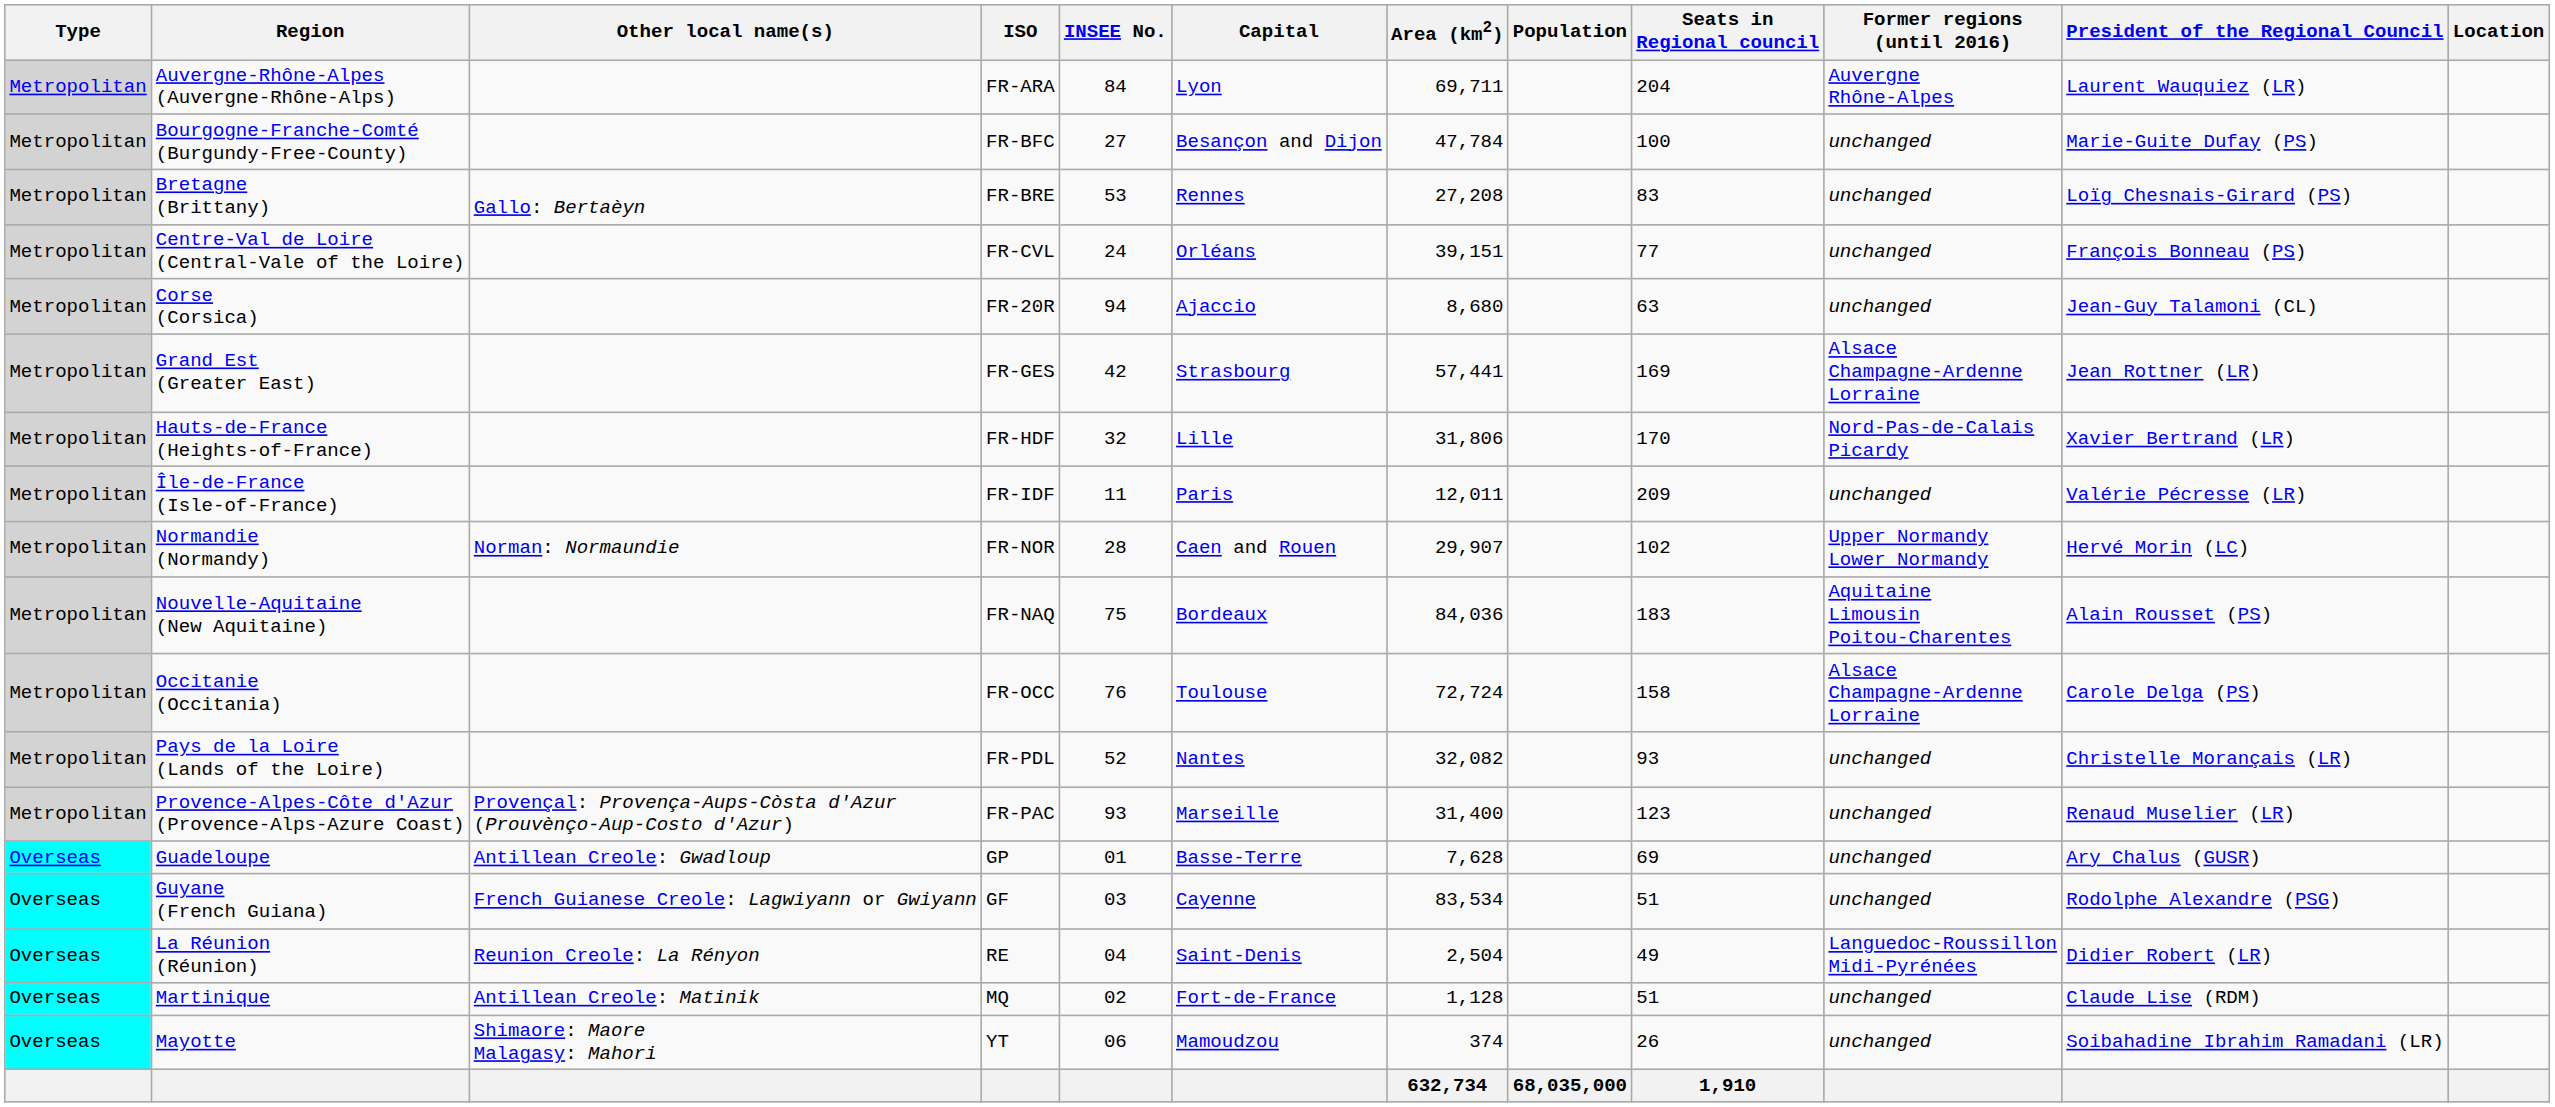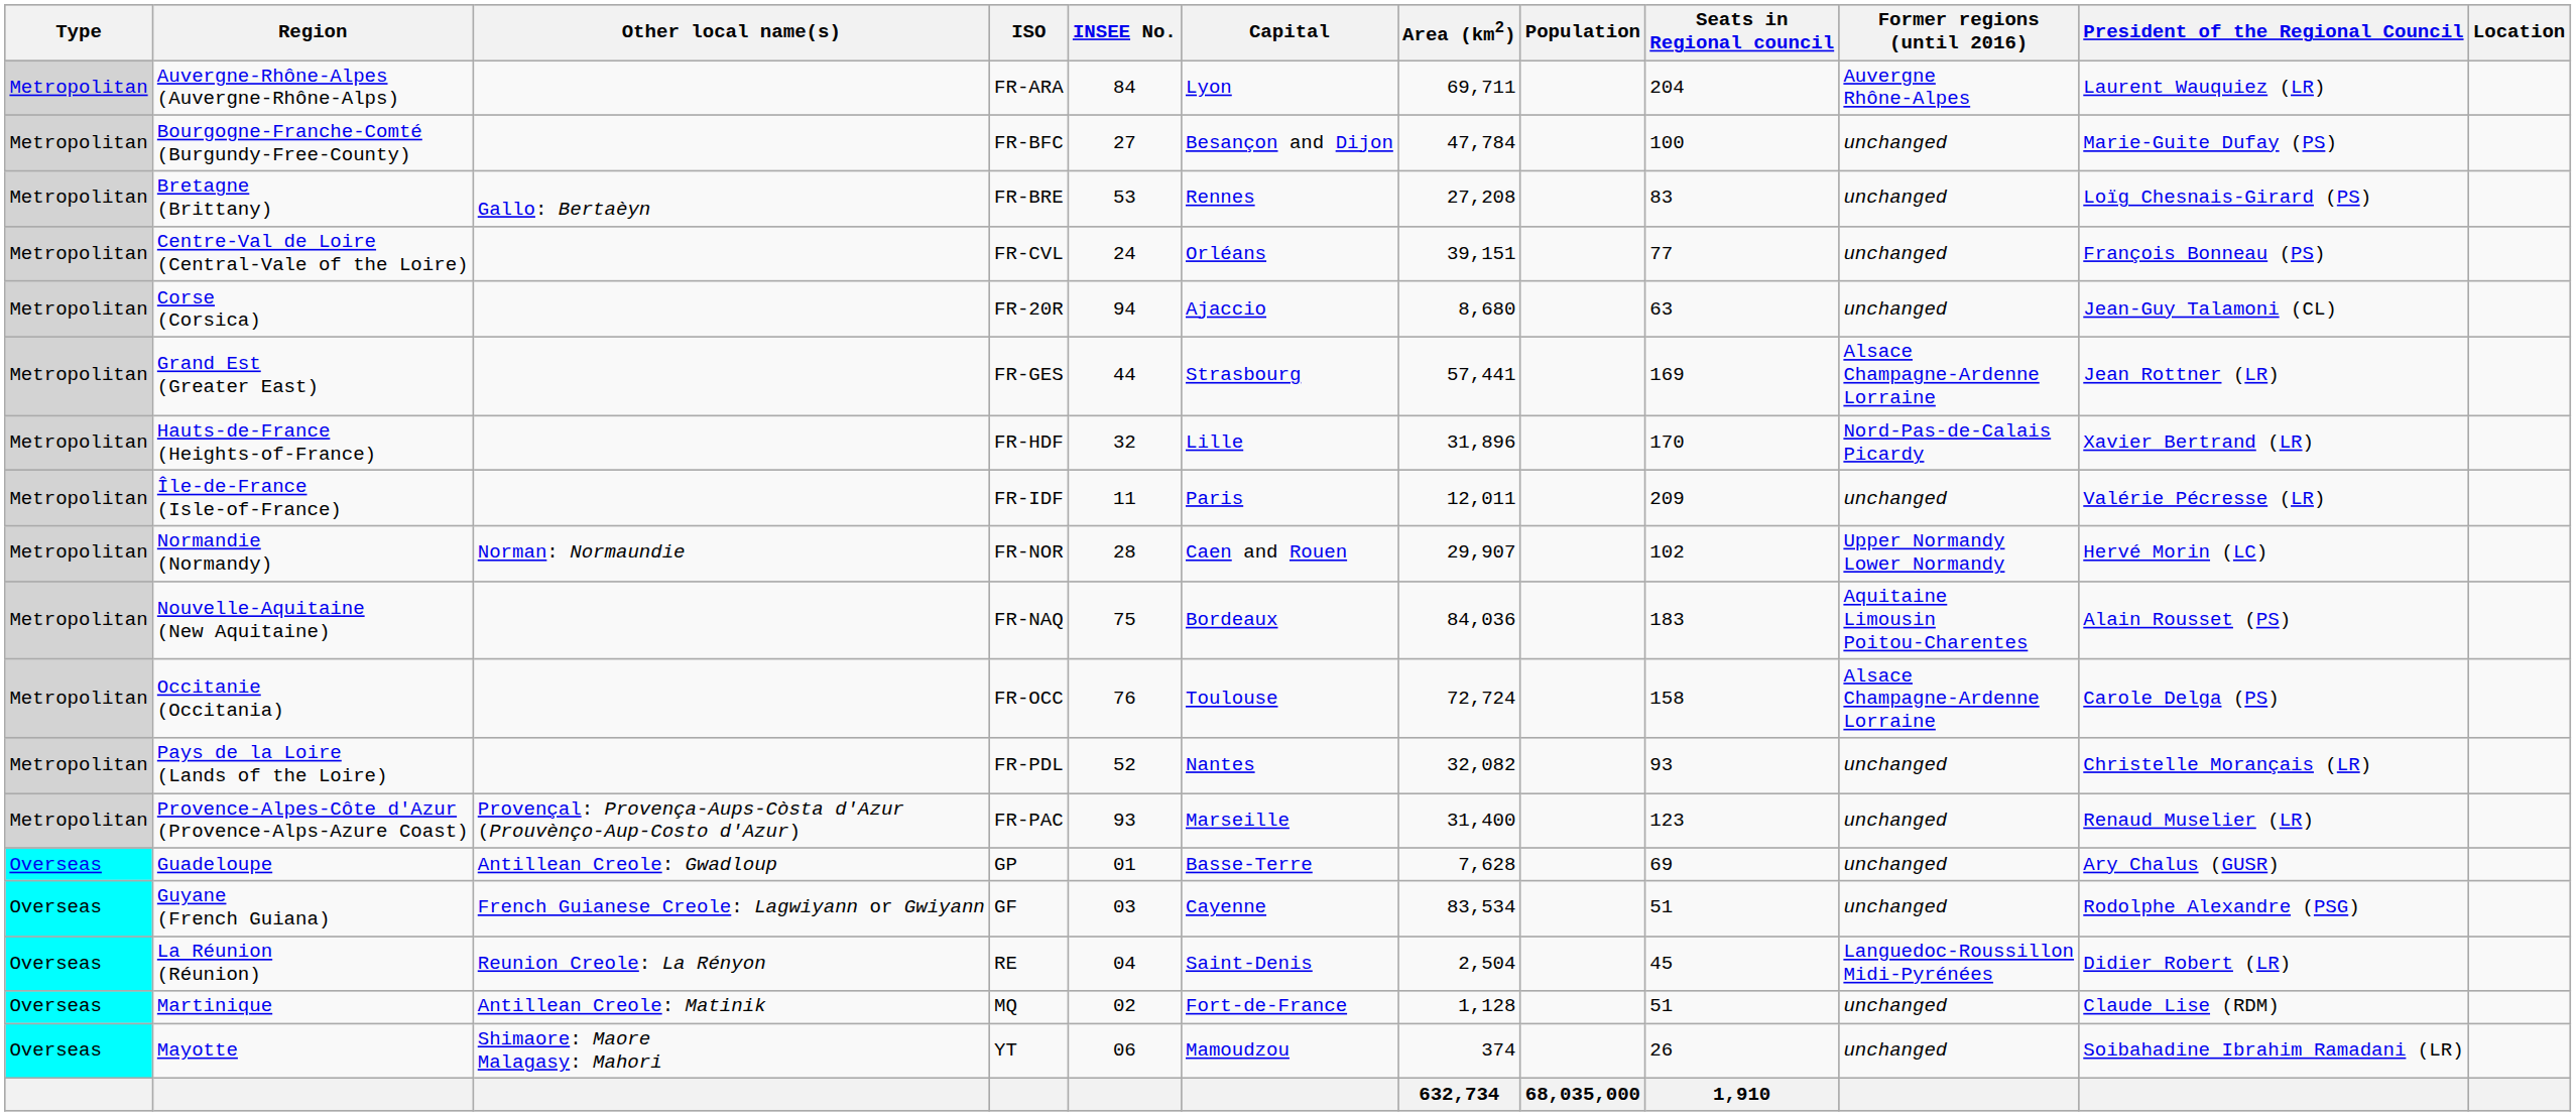 <table class="wikitable sortable mw-collapsible" border="1" style="font-size:90%">
 <tr>
 <th>Type</th>
 <th>Region</th>
 <th class="unsortable">Other local name(s)</th>
 <th>ISO</th>
 <th><a href='#'>INSEE</a> No.</th>
 <th>Capital</th>
 <th>Area (km<sup>2</sup>)</th>
 <th>Population</th>
 <th>Seats in <br> <a href='#'>Regional council</a></th>
 <th class="unsortable">Former regions <br> (until 2016)</th>
 <th><a href='#'>President of the Regional Council</a></th>
 <th class="unsortable">Location</th>
 </tr>
 <tr>
 <td bgcolor="lightgray"><a href='#'>Metropolitan</a></td>
 <td><a href='#'>Auvergne-Rhône-Alpes</a><br>(Auvergne-Rhône-Alps)</td>
 <td><br> </td>
 <td>FR-ARA</td>
 <td align="center">84</td>
 <td><a href='#'>Lyon</a></td>
 <td align="right">69,711</td>
 <td></td>
 <td>204</td>
 <td><a href='#'>Auvergne</a><br><a href='#'>Rhône-Alpes</a></td>
 <td><a href='#'>Laurent Wauquiez</a> (<a href='#'>LR</a>)</td>
 <td></td>
 </tr>
 <tr>
 <td bgcolor="lightgray">Metropolitan</td>
 <td><a href='#'>Bourgogne-Franche-Comté</a><br>(Burgundy-Free-County)</td>
 <td></td>
 <td>FR-BFC</td>
 <td align="center">27</td>
 <td><a href='#'>Besançon</a> and <a href='#'>Dijon</a></td>
 <td align="right">47,784</td>
 <td></td>
 <td>100</td>
 <td><em>unchanged</em></td>
 <td><a href='#'>Marie-Guite Dufay</a> (<a href='#'>PS</a>)</td>
 <td></td>
 </tr>
 <tr>
 <td bgcolor="lightgray">Metropolitan</td>
 <td><a href='#'>Bretagne</a><br>(Brittany)</td>
 <td><br><a href='#'>Gallo</a>: <em>Bertaèyn</em></td>
 <td>FR-BRE</td>
 <td align="center">53</td>
 <td><a href='#'>Rennes</a></td>
 <td align="right">27,208</td>
 <td></td>
 <td>83</td>
 <td><em>unchanged</em></td>
 <td><a href='#'>Loïg Chesnais-Girard</a> (<a href='#'>PS</a>)</td>
 <td></td>
 </tr>
 <tr>
 <td bgcolor="lightgray">Metropolitan</td>
 <td><a href='#'>Centre-Val de Loire</a><br>(Central-Vale of the Loire)</td>
 <td></td>
 <td>FR-CVL</td>
 <td align="center">24</td>
 <td><a href='#'>Orléans</a></td>
 <td align="right">39,151</td>
 <td></td>
 <td>77</td>
 <td><em>unchanged</em></td>
 <td><a href='#'>François Bonneau</a> (<a href='#'>PS</a>)</td>
 <td></td>
 </tr>
 <tr>
 <td bgcolor="lightgray">Metropolitan</td>
 <td><a href='#'>Corse</a><br>(Corsica)</td>
 <td></td>
 <td>FR-20R</td>
 <td align="center">94</td>
 <td><a href='#'>Ajaccio</a></td>
 <td align="right">8,680</td>
 <td></td>
 <td>63</td>
 <td><em>unchanged</em></td>
 <td><a href='#'>Jean-Guy Talamoni</a> (CL)</td>
 <td></td>
 </tr>
 <tr>
 <td bgcolor="lightgray">Metropolitan</td>
 <td><a href='#'>Grand Est</a><br>(Greater East)</td>
 <td></td>
 <td>FR-GES</td>
-<td align="center">42</td>
+<td align="center">44</td>
 <td><a href='#'>Strasbourg</a></td>
 <td align="right">57,441</td>
 <td></td>
 <td>169</td>
 <td><a href='#'>Alsace</a><br><a href='#'>Champagne-Ardenne</a><br><a href='#'>Lorraine</a></td>
 <td><a href='#'>Jean Rottner</a> (<a href='#'>LR</a>)</td>
 <td></td>
 </tr>
 <tr>
 <td bgcolor="lightgray">Metropolitan</td>
 <td><a href='#'>Hauts-de-France</a><br>(Heights-of-France)</td>
 <td></td>
 <td>FR-HDF</td>
 <td align="center">32</td>
 <td><a href='#'>Lille</a></td>
-<td align="right">31,806</td>
+<td align="right">31,896</td>
 <td></td>
 <td>170</td>
 <td><a href='#'>Nord-Pas-de-Calais</a><br><a href='#'>Picardy</a></td>
 <td><a href='#'>Xavier Bertrand</a> (<a href='#'>LR</a>)</td>
 <td></td>
 </tr>
 <tr>
 <td bgcolor="lightgray">Metropolitan</td>
 <td><a href='#'>Île-de-France</a><br>(Isle-of-France)</td>
 <td></td>
 <td>FR-IDF</td>
 <td align="center">11</td>
 <td><a href='#'>Paris</a></td>
 <td align="right">12,011</td>
 <td></td>
 <td>209</td>
 <td><em>unchanged</em></td>
 <td><a href='#'>Valérie Pécresse</a> (<a href='#'>LR</a>)</td>
 <td></td>
 </tr>
 <tr>
 <td bgcolor="lightgray">Metropolitan</td>
 <td><a href='#'>Normandie</a><br>(Normandy)</td>
 <td><a href='#'>Norman</a>: <em>Normaundie</em><br></td>
 <td>FR-NOR</td>
 <td align="center">28</td>
 <td><a href='#'>Caen</a> and <a href='#'>Rouen</a></td>
 <td align="right">29,907</td>
 <td></td>
 <td>102</td>
 <td><a href='#'>Upper Normandy</a><br><a href='#'>Lower Normandy</a></td>
 <td><a href='#'>Hervé Morin</a> (<a href='#'>LC</a>)</td>
 <td></td>
 </tr>
 <tr>
 <td bgcolor="lightgray">Metropolitan</td>
 <td><a href='#'>Nouvelle-Aquitaine</a><br>(New Aquitaine)</td>
 <td><br><br></td>
 <td>FR-NAQ</td>
 <td align="center">75</td>
 <td><a href='#'>Bordeaux</a></td>
 <td align="right">84,036</td>
 <td></td>
 <td>183</td>
 <td><a href='#'>Aquitaine</a><br><a href='#'>Limousin</a><br><a href='#'>Poitou-Charentes</a></td>
 <td><a href='#'>Alain Rousset</a> (<a href='#'>PS</a>)</td>
 <td></td>
 </tr>
 <tr>
 <td bgcolor="lightgray">Metropolitan</td>
 <td><a href='#'>Occitanie</a><br>(Occitania)</td>
 <td><br></td>
 <td>FR-OCC</td>
 <td align="center">76</td>
 <td><a href='#'>Toulouse</a></td>
 <td align="right">72,724</td>
 <td></td>
 <td>158</td>
 <td><a href='#'>Alsace</a><br><a href='#'>Champagne-Ardenne</a><br><a href='#'>Lorraine</a></td>
 <td><a href='#'>Carole Delga</a> (<a href='#'>PS</a>)</td>
 <td></td>
 </tr>
 <tr>
 <td bgcolor="lightgray">Metropolitan</td>
 <td><a href='#'>Pays de la Loire</a><br>(Lands of the Loire)</td>
 <td></td>
 <td>FR-PDL</td>
 <td align="center">52</td>
 <td><a href='#'>Nantes</a></td>
 <td align="right">32,082</td>
 <td></td>
 <td>93</td>
 <td><em>unchanged</em></td>
 <td><a href='#'>Christelle Morançais</a> (<a href='#'>LR</a>)</td>
 <td></td>
 </tr>
 <tr>
 <td bgcolor="lightgray">Metropolitan</td>
 <td><a href='#'>Provence-Alpes-Côte d'Azur</a><br>(Provence-Alps-Azure Coast)</td>
 <td><a href='#'>Provençal</a>: <em>Provença-Aups-Còsta d'Azur</em><br>(<em>Prouvènço-Aup-Costo d'Azur</em>)</td>
 <td>FR-PAC</td>
 <td align="center">93</td>
 <td><a href='#'>Marseille</a></td>
 <td align="right">31,400</td>
 <td></td>
 <td>123</td>
 <td><em>unchanged</em></td>
 <td><a href='#'>Renaud Muselier</a> (<a href='#'>LR</a>)</td>
 <td></td>
 </tr>
 <tr>
 <td bgcolor="cyan"><a href='#'>Overseas</a></td>
 <td><a href='#'>Guadeloupe</a></td>
 <td><a href='#'>Antillean Creole</a>: <em>Gwadloup</em></td>
 <td>GP</td>
 <td align="center">01</td>
 <td><a href='#'>Basse-Terre</a></td>
 <td align="right">7,628</td>
 <td></td>
 <td>69</td>
 <td><em>unchanged</em></td>
 <td><a href='#'>Ary Chalus</a> (<a href='#'>GUSR</a>)</td>
 <td></td>
 </tr>
 <tr>
 <td bgcolor="cyan">Overseas</td>
 <td><a href='#'>Guyane</a><br>(French Guiana)</td>
 <td><a href='#'>French Guianese Creole</a>: <em>Lagwiyann</em> or <em>Gwiyann</em></td>
 <td>GF</td>
 <td align="center">03</td>
 <td><a href='#'>Cayenne</a></td>
 <td align="right">83,534</td>
 <td></td>
 <td>51</td>
 <td><em>unchanged</em></td>
 <td><a href='#'>Rodolphe Alexandre</a> (<a href='#'>PSG</a>)</td>
 <td></td>
 </tr>
 <tr>
 <td bgcolor="cyan">Overseas</td>
 <td><a href='#'>La Réunion</a><br>(Réunion)</td>
 <td><a href='#'>Reunion Creole</a>: <em>La Rényon</em></td>
 <td>RE</td>
 <td align="center">04</td>
 <td><a href='#'>Saint-Denis</a></td>
 <td align="right">2,504</td>
 <td></td>
-<td>49</td>
+<td>45</td>
 <td><a href='#'>Languedoc-Roussillon</a><br><a href='#'>Midi-Pyrénées</a></td>
 <td><a href='#'>Didier Robert</a> (<a href='#'>LR</a>)</td>
 <td></td>
 </tr>
 <tr>
 <td bgcolor="cyan">Overseas</td>
 <td><a href='#'>Martinique</a></td>
 <td><a href='#'>Antillean Creole</a>: <em>Matinik</em></td>
 <td>MQ</td>
 <td align="center">02</td>
 <td><a href='#'>Fort-de-France</a></td>
 <td align="right">1,128</td>
 <td></td>
 <td>51</td>
 <td><em>unchanged</em></td>
 <td><a href='#'>Claude Lise</a> (RDM)</td>
 <td></td>
 </tr>
 <tr>
 <td bgcolor="cyan">Overseas</td>
 <td><a href='#'>Mayotte</a></td>
 <td><a href='#'>Shimaore</a>: <em>Maore</em><br><a href='#'>Malagasy</a>: <em>Mahori</em></td>
 <td>YT</td>
 <td align="center">06</td>
 <td><a href='#'>Mamoudzou</a></td>
 <td align="right">374</td>
 <td></td>
 <td>26</td>
 <td><em>unchanged</em></td>
 <td><a href='#'>Soibahadine Ibrahim Ramadani</a> (LR)</td>
 <td></td>
 </tr>
 <tr>
 <th></th>
 <th></th>
 <th></th>
 <th></th>
 <th></th>
 <th></th>
 <th>632,734</th>
 <th>68,035,000</th>
 <th>1,910</th>
 <th></th>
 <th></th>
 <th></th>
 </tr>
 </table>
